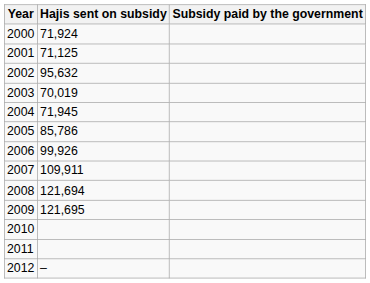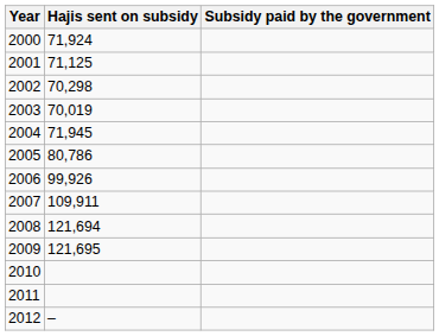 <table class="wikitable sortable" style="float: right;">
 <tr>
 <th>Year</th>
 <th>Hajis sent on subsidy</th>
 <th>Subsidy paid by the government</th>
 </tr>
 <tr>
 <td>2000</td>
 <td>71,924</td>
 <td></td>
 </tr>
 <tr>
 <td>2001</td>
 <td>71,125</td>
 <td></td>
 </tr>
 <tr>
 <td>2002</td>
-<td>95,632</td>
+<td>70,298</td>
 <td></td>
 </tr>
 <tr>
 <td>2003</td>
 <td>70,019</td>
 <td></td>
 </tr>
 <tr>
 <td>2004</td>
 <td>71,945</td>
 <td></td>
 </tr>
 <tr>
 <td>2005</td>
-<td>85,786</td>
+<td>80,786</td>
 <td></td>
 </tr>
 <tr>
 <td>2006</td>
 <td>99,926</td>
 <td></td>
 </tr>
 <tr>
 <td>2007</td>
 <td>109,911</td>
 <td></td>
 </tr>
 <tr>
 <td>2008</td>
 <td>121,694</td>
 <td></td>
 </tr>
 <tr>
 <td>2009</td>
 <td>121,695</td>
 <td></td>
 </tr>
 <tr>
 <td>2010</td>
 <td></td>
 <td></td>
 </tr>
 <tr>
 <td>2011</td>
 <td></td>
 <td></td>
 </tr>
 <tr>
 <td>2012</td>
 <td>–</td>
 <td></td>
 </tr>
 </table>
